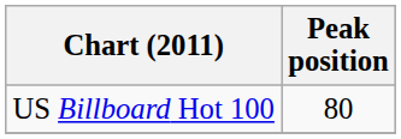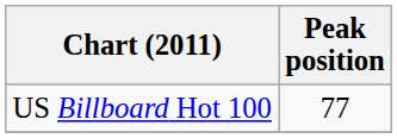 <table class="wikitable">
 <tr>
 <th>Chart (2011)</th>
 <th>Peak<br>position</th>
 </tr>
 <tr>
 <td align="left">US <a href='#'><em>Billboard</em> Hot 100</a></td>
-<td align="center">80</td>
+<td align="center">77</td>
 </tr>
 <tr>
 </tr>
 </table>
